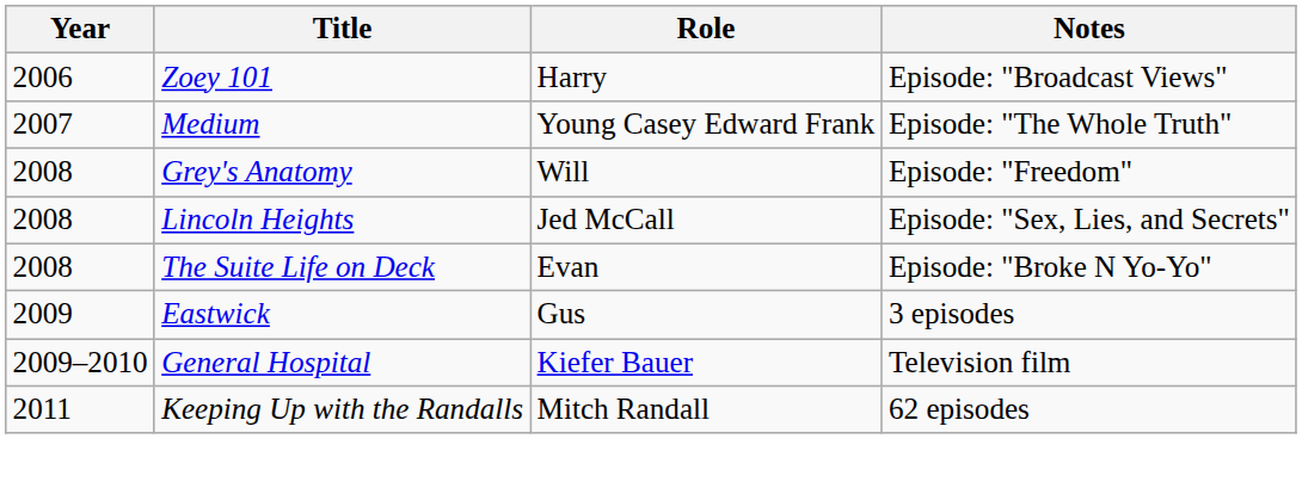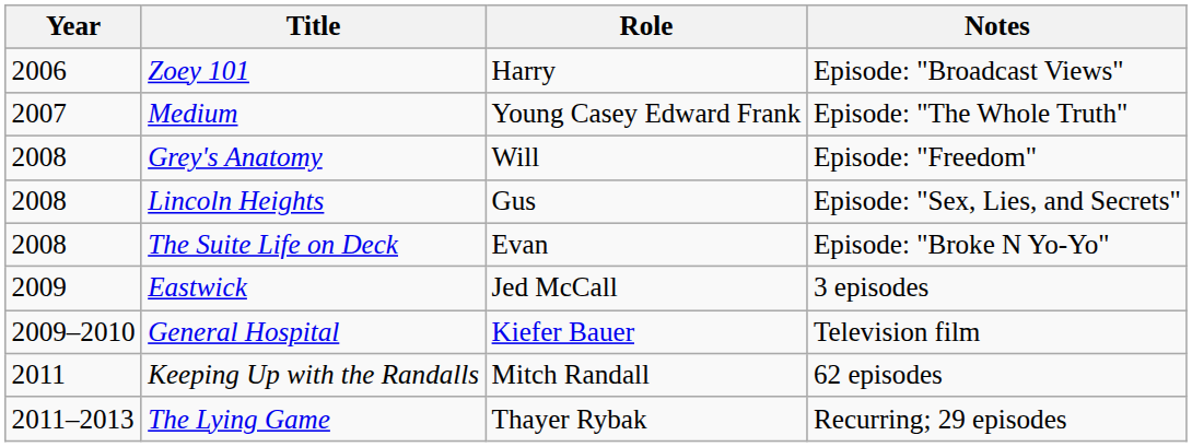 <table class="wikitable sortable">
 <tr>
 <th>Year</th>
 <th>Title</th>
 <th>Role</th>
 <th class="unsortable">Notes</th>
 </tr>
 <tr>
 <td>2006</td>
 <td><em><a href='#'>Zoey 101</a></em></td>
 <td>Harry</td>
 <td>Episode: "Broadcast Views"</td>
 </tr>
 <tr>
 <td>2007</td>
 <td><em><a href='#'>Medium</a></em></td>
 <td>Young Casey Edward Frank</td>
 <td>Episode: "The Whole Truth"</td>
 </tr>
 <tr>
 <td>2008</td>
 <td><em><a href='#'>Grey's Anatomy</a></em></td>
 <td>Will</td>
 <td>Episode: "Freedom"</td>
 </tr>
 <tr>
 <td>2008</td>
 <td><em><a href='#'>Lincoln Heights</a></em></td>
-<td>Jed McCall</td>
+<td>Gus</td>
 <td>Episode: "Sex, Lies, and Secrets"</td>
 </tr>
 <tr>
 <td>2008</td>
 <td><em><a href='#'>The Suite Life on Deck</a></em></td>
 <td>Evan</td>
 <td>Episode: "Broke N Yo-Yo"</td>
 </tr>
 <tr>
 <td>2009</td>
 <td><em><a href='#'>Eastwick</a></em></td>
-<td>Gus</td>
+<td>Jed McCall</td>
 <td>3 episodes</td>
 </tr>
 <tr>
 <td>2009–2010</td>
 <td><em><a href='#'>General Hospital</a></em></td>
 <td><a href='#'>Kiefer Bauer</a></td>
 <td>Television film</td>
 </tr>
 <tr>
 <td>2011</td>
 <td><em>Keeping Up with the Randalls</em></td>
 <td>Mitch Randall</td>
 <td>62 episodes</td>
 </tr>
+<tr>
+<td>2011–2013</td>
+<td><em><a href='#'>The Lying Game</a></em></td>
+<td>Thayer Rybak</td>
+<td>Recurring; 29 episodes</td>
+</tr>
 </table>
